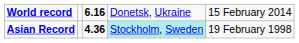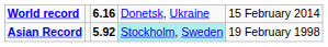 <table class="wikitable">
 <tr>
 <td><strong><a href='#'>World record</a></strong></td>
 <td></td>
 <td><strong>6.16</strong></td>
 <td><a href='#'>Donetsk</a>, <a href='#'>Ukraine</a></td>
 <td>15 February 2014</td>
 </tr>
 <tr>
 <td><strong><a href='#'>Asian Record</a></strong></td>
 <td></td>
-<td><strong>4.36</strong></td>
+<td><strong>5.92</strong></td>
 <td style="background: paleturquoise;"><a href='#'>Stockholm</a>, <a href='#'>Sweden</a></td>
 <td>19 February 1998</td>
 </tr>
 </table>
